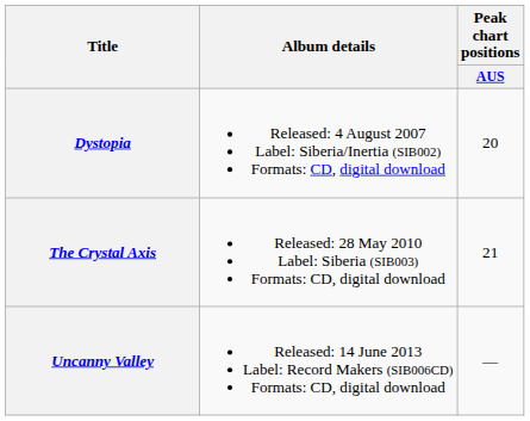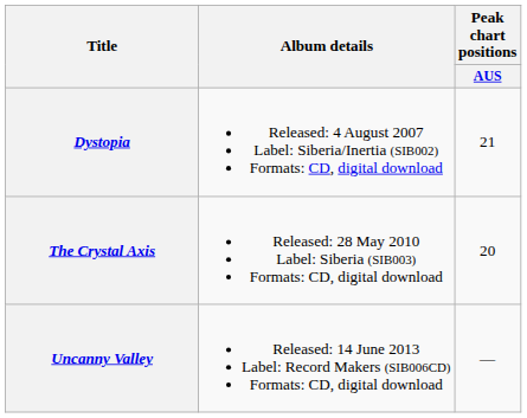 <table class="wikitable plainrowheaders" style="text-align:center;" border="1">
 <tr>
 <th scope="col" rowspan="2" style="width:12em;">Title</th>
 <th scope="col" rowspan="2" style="width:16em;">Album details</th>
 <th scope="col" colspan="1">Peak chart positions</th>
 </tr>
 <tr>
 <th scope="col" style="width:2.2em;font-size:90%;"><a href='#'>AUS</a><br></th>
 </tr>
 <tr>
 <th scope="row"><em><a href='#'>Dystopia</a></em></th>
 <td><br><ul><li>Released: 4 August 2007</li><li>Label: Siberia/Inertia <small>(SIB002)</small></li><li>Formats: <a href='#'>CD</a>, <a href='#'>digital download</a></li></ul></td>
-<td>20</td>
+<td>21</td>
 </tr>
 <tr>
 <th scope="row"><em><a href='#'>The Crystal Axis</a></em></th>
 <td><br><ul><li>Released: 28 May 2010</li><li>Label: Siberia <small>(SIB003)</small></li><li>Formats: CD, digital download</li></ul></td>
-<td>21</td>
+<td>20</td>
 </tr>
 <tr>
 <th scope="row"><em><a href='#'>Uncanny Valley</a></em></th>
 <td><br><ul><li>Released: 14 June 2013</li><li>Label: Record Makers <small>(SIB006CD)</small></li><li>Formats: CD, digital download</li></ul></td>
 <td>—</td>
 </tr>
 </table>
